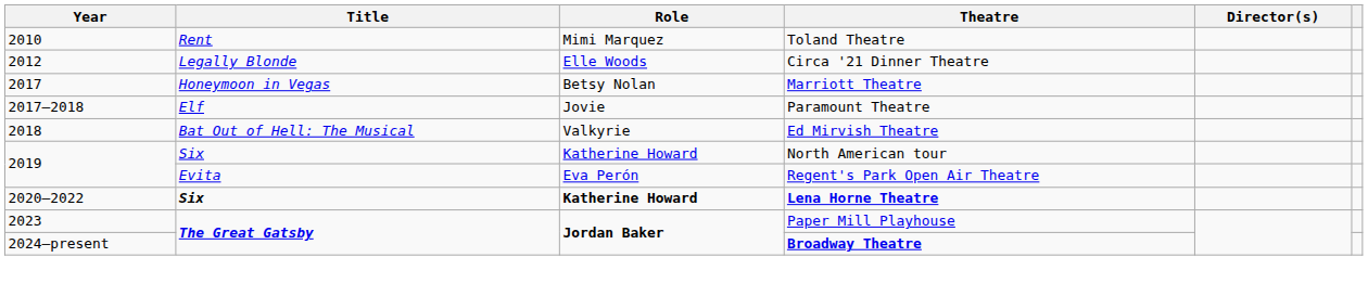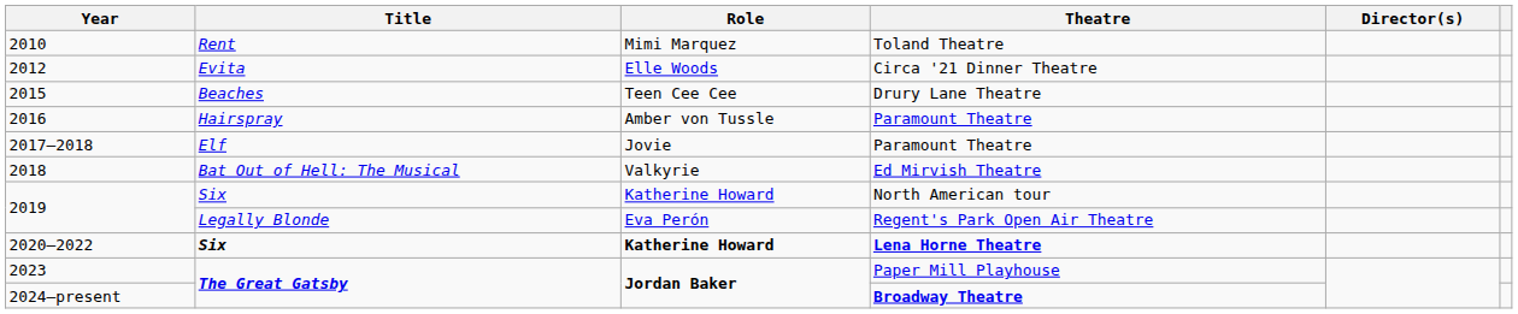 <table class="wikitable sortable" style="width:100%;">
 <tr>
 <th>Year</th>
 <th>Title</th>
 <th>Role</th>
 <th>Theatre</th>
 <th>Director(s)</th>
 <th></th>
 </tr>
 <tr>
 <td>2010</td>
 <td><em><a href='#'>Rent</a></em></td>
 <td>Mimi Marquez</td>
 <td>Toland Theatre</td>
 <td></td>
 <td></td>
 </tr>
 <tr>
 <td>2012</td>
-<td><em><a href='#'>Legally Blonde</a></em></td>
+<td><em><a href='#'>Evita</a></em></td>
 <td><a href='#'>Elle Woods</a></td>
 <td>Circa '21 Dinner Theatre</td>
 <td></td>
 <td></td>
 </tr>
 <tr>
-<td>2017</td>
-<td><em><a href='#'>Honeymoon in Vegas</a></em></td>
-<td>Betsy Nolan</td>
-<td><a href='#'>Marriott Theatre</a></td>
+<td>2015</td>
+<td><em><a href='#'>Beaches</a></em></td>
+<td>Teen Cee Cee</td>
+<td>Drury Lane Theatre</td>
+<td></td>
+<td></td>
+</tr>
+<tr>
+<td>2016</td>
+<td><em><a href='#'>Hairspray</a></em></td>
+<td>Amber von Tussle</td>
+<td><a href='#'>Paramount Theatre</a></td>
 <td></td>
 <td></td>
 </tr>
 <tr>
 <td>2017–2018</td>
 <td><em><a href='#'>Elf</a></em></td>
 <td>Jovie</td>
 <td>Paramount Theatre</td>
 <td></td>
 <td></td>
 </tr>
 <tr>
 <td>2018</td>
 <td><em><a href='#'>Bat Out of Hell: The Musical</a></em></td>
 <td>Valkyrie </td>
 <td><a href='#'>Ed Mirvish Theatre</a></td>
 <td></td>
 <td></td>
 </tr>
 <tr>
 <td rowspan=2>2019</td>
 <td><em><a href='#'>Six</a></em></td>
 <td><a href='#'>Katherine Howard</a></td>
 <td>North American tour</td>
 <td></td>
 <td></td>
 </tr>
 <tr>
-<td><em><a href='#'>Evita</a></em></td>
+<td><em><a href='#'>Legally Blonde</a></em></td>
 <td><a href='#'>Eva Perón</a></td>
 <td><a href='#'>Regent's Park Open Air Theatre</a></td>
 <td></td>
 <td></td>
 </tr>
 <tr>
 <td>2020–2022</td>
 <td><strong> <em>Six</em> </strong></td>
 <td><strong>Katherine Howard</strong></td>
 <td><strong><a href='#'>Lena Horne Theatre</a></strong></td>
 <td></td>
 <td></td>
 </tr>
 <tr>
 <td>2023</td>
 <td rowspan=2><strong> <em><a href='#'>The Great Gatsby</a></em> </strong></td>
 <td rowspan=2><strong>Jordan Baker</strong></td>
 <td><a href='#'>Paper Mill Playhouse</a></td>
 <td rowspan=2></td>
 <td></td>
 </tr>
 <tr>
 <td>2024–present</td>
 <td><strong><a href='#'>Broadway Theatre</a></strong></td>
 <td></td>
 </tr>
 </table>
